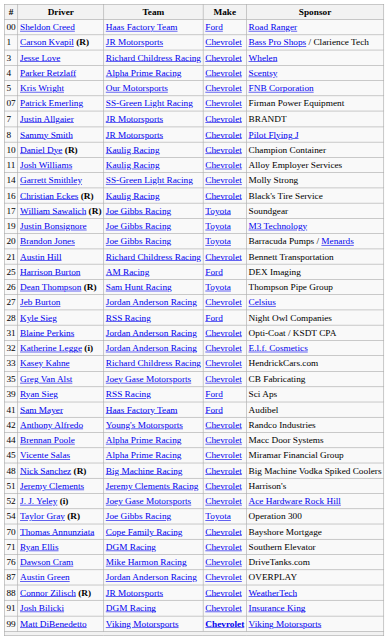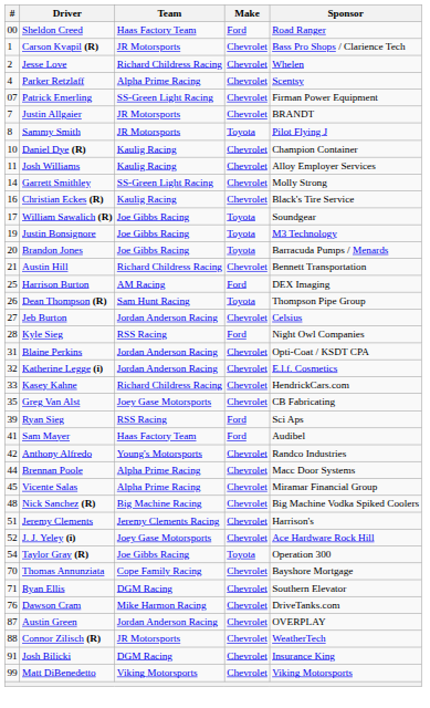 <table class="wikitable" style="font-size: 95%;">
 <tr>
 <th>#</th>
 <th>Driver</th>
 <th>Team</th>
 <th>Make</th>
 <th>Sponsor</th>
 </tr>
 <tr>
 <td>00</td>
 <td><a href='#'>Sheldon Creed</a></td>
 <td><a href='#'>Haas Factory Team</a></td>
 <td><a href='#'>Ford</a></td>
 <td><a href='#'>Road Ranger</a></td>
 </tr>
 <tr>
 <td>1</td>
 <td><a href='#'>Carson Kvapil</a> <strong>(R)</strong></td>
 <td><a href='#'>JR Motorsports</a></td>
 <td><a href='#'>Chevrolet</a></td>
 <td><a href='#'>Bass Pro Shops</a> / Clarience Tech</td>
 </tr>
 <tr>
-<td>3</td>
+<td>2</td>
 <td><a href='#'>Jesse Love</a></td>
 <td nowrap><a href='#'>Richard Childress Racing</a></td>
 <td><a href='#'>Chevrolet</a></td>
 <td><a href='#'>Whelen</a></td>
 </tr>
 <tr>
 <td>4</td>
 <td><a href='#'>Parker Retzlaff</a></td>
 <td><a href='#'>Alpha Prime Racing</a></td>
 <td><a href='#'>Chevrolet</a></td>
 <td><a href='#'>Scentsy</a></td>
-</tr>
-<tr>
-<td>5</td>
-<td><a href='#'>Kris Wright</a></td>
-<td><a href='#'>Our Motorsports</a></td>
-<td><a href='#'>Chevrolet</a></td>
-<td><a href='#'>FNB Corporation</a></td>
 </tr>
 <tr>
 <td>07</td>
 <td><a href='#'>Patrick Emerling</a></td>
 <td><a href='#'>SS-Green Light Racing</a></td>
 <td><a href='#'>Chevrolet</a></td>
 <td>Firman Power Equipment</td>
 </tr>
 <tr>
 <td>7</td>
 <td><a href='#'>Justin Allgaier</a></td>
 <td><a href='#'>JR Motorsports</a></td>
 <td><a href='#'>Chevrolet</a></td>
 <td>BRANDT</td>
 </tr>
 <tr>
 <td>8</td>
 <td><a href='#'>Sammy Smith</a></td>
 <td><a href='#'>JR Motorsports</a></td>
-<td><a href='#'>Chevrolet</a></td>
+<td><a href='#'>Toyota</a></td>
 <td><a href='#'>Pilot Flying J</a></td>
 </tr>
 <tr>
 <td>10</td>
 <td><a href='#'>Daniel Dye</a> <strong>(R)</strong></td>
 <td><a href='#'>Kaulig Racing</a></td>
 <td><a href='#'>Chevrolet</a></td>
 <td>Champion Container</td>
 </tr>
 <tr>
 <td>11</td>
 <td><a href='#'>Josh Williams</a></td>
 <td><a href='#'>Kaulig Racing</a></td>
 <td><a href='#'>Chevrolet</a></td>
 <td>Alloy Employer Services</td>
 </tr>
 <tr>
 <td>14</td>
 <td><a href='#'>Garrett Smithley</a></td>
 <td><a href='#'>SS-Green Light Racing</a></td>
 <td><a href='#'>Chevrolet</a></td>
 <td>Molly Strong</td>
 </tr>
 <tr>
 <td>16</td>
 <td><a href='#'>Christian Eckes</a> <strong>(R)</strong></td>
 <td><a href='#'>Kaulig Racing</a></td>
 <td><a href='#'>Chevrolet</a></td>
 <td>Black's Tire Service</td>
 </tr>
 <tr>
 <td>17</td>
 <td nowrap><a href='#'>William Sawalich</a> <strong>(R)</strong></td>
 <td><a href='#'>Joe Gibbs Racing</a></td>
 <td><a href='#'>Toyota</a></td>
 <td>Soundgear</td>
 </tr>
 <tr>
 <td>19</td>
 <td><a href='#'>Justin Bonsignore</a></td>
 <td><a href='#'>Joe Gibbs Racing</a></td>
 <td><a href='#'>Toyota</a></td>
 <td><a href='#'>M3 Technology</a></td>
 </tr>
 <tr>
 <td>20</td>
 <td><a href='#'>Brandon Jones</a></td>
 <td><a href='#'>Joe Gibbs Racing</a></td>
 <td><a href='#'>Toyota</a></td>
 <td>Barracuda Pumps / <a href='#'>Menards</a></td>
 </tr>
 <tr>
 <td>21</td>
 <td><a href='#'>Austin Hill</a></td>
 <td><a href='#'>Richard Childress Racing</a></td>
 <td><a href='#'>Chevrolet</a></td>
 <td>Bennett Transportation</td>
 </tr>
 <tr>
 <td>25</td>
 <td><a href='#'>Harrison Burton</a></td>
 <td><a href='#'>AM Racing</a></td>
 <td><a href='#'>Ford</a></td>
 <td>DEX Imaging</td>
 </tr>
 <tr>
 <td>26</td>
 <td><a href='#'>Dean Thompson</a> <strong>(R)</strong></td>
 <td><a href='#'>Sam Hunt Racing</a></td>
 <td><a href='#'>Toyota</a></td>
 <td>Thompson Pipe Group</td>
 </tr>
 <tr>
 <td>27</td>
 <td><a href='#'>Jeb Burton</a></td>
 <td><a href='#'>Jordan Anderson Racing</a></td>
 <td><a href='#'>Chevrolet</a></td>
 <td><a href='#'>Celsius</a></td>
 </tr>
 <tr>
 <td>28</td>
 <td><a href='#'>Kyle Sieg</a></td>
 <td><a href='#'>RSS Racing</a></td>
 <td><a href='#'>Ford</a></td>
 <td>Night Owl Companies</td>
 </tr>
 <tr>
 <td>31</td>
 <td><a href='#'>Blaine Perkins</a></td>
 <td><a href='#'>Jordan Anderson Racing</a></td>
 <td><a href='#'>Chevrolet</a></td>
 <td>Opti-Coat / KSDT CPA</td>
 </tr>
 <tr>
 <td>32</td>
 <td><a href='#'>Katherine Legge</a> <strong>(i)</strong></td>
 <td><a href='#'>Jordan Anderson Racing</a></td>
 <td><a href='#'>Chevrolet</a></td>
 <td><a href='#'>E.l.f. Cosmetics</a></td>
 </tr>
 <tr>
 <td>33</td>
 <td><a href='#'>Kasey Kahne</a></td>
 <td><a href='#'>Richard Childress Racing</a></td>
 <td><a href='#'>Chevrolet</a></td>
 <td>HendrickCars.com</td>
 </tr>
 <tr>
 <td>35</td>
 <td><a href='#'>Greg Van Alst</a></td>
 <td><a href='#'>Joey Gase Motorsports</a></td>
 <td><a href='#'>Chevrolet</a></td>
 <td>CB Fabricating</td>
 </tr>
 <tr>
 <td>39</td>
 <td><a href='#'>Ryan Sieg</a></td>
 <td><a href='#'>RSS Racing</a></td>
 <td><a href='#'>Ford</a></td>
 <td>Sci Aps</td>
 </tr>
 <tr>
 <td>41</td>
 <td><a href='#'>Sam Mayer</a></td>
 <td><a href='#'>Haas Factory Team</a></td>
 <td><a href='#'>Ford</a></td>
 <td>Audibel</td>
 </tr>
 <tr>
 <td>42</td>
 <td><a href='#'>Anthony Alfredo</a></td>
 <td><a href='#'>Young's Motorsports</a></td>
 <td><a href='#'>Chevrolet</a></td>
 <td>Randco Industries</td>
 </tr>
 <tr>
 <td>44</td>
 <td><a href='#'>Brennan Poole</a></td>
 <td><a href='#'>Alpha Prime Racing</a></td>
 <td><a href='#'>Chevrolet</a></td>
 <td>Macc Door Systems</td>
 </tr>
 <tr>
 <td>45</td>
 <td><a href='#'>Vicente Salas</a></td>
 <td><a href='#'>Alpha Prime Racing</a></td>
 <td><a href='#'>Chevrolet</a></td>
 <td>Miramar Financial Group</td>
 </tr>
 <tr>
 <td>48</td>
 <td><a href='#'>Nick Sanchez</a> <strong>(R)</strong></td>
 <td><a href='#'>Big Machine Racing</a></td>
 <td><a href='#'>Chevrolet</a></td>
 <td nowrap>Big Machine Vodka Spiked Coolers</td>
 </tr>
 <tr>
 <td>51</td>
 <td><a href='#'>Jeremy Clements</a></td>
 <td><a href='#'>Jeremy Clements Racing</a></td>
 <td><a href='#'>Chevrolet</a></td>
 <td>Harrison's</td>
 </tr>
 <tr>
 <td>52</td>
 <td><a href='#'>J. J. Yeley</a> <strong>(i)</strong></td>
 <td><a href='#'>Joey Gase Motorsports</a></td>
 <td><a href='#'>Chevrolet</a></td>
 <td><a href='#'>Ace Hardware Rock Hill</a></td>
 </tr>
 <tr>
 <td>54</td>
 <td><a href='#'>Taylor Gray</a> <strong>(R)</strong></td>
 <td><a href='#'>Joe Gibbs Racing</a></td>
 <td><a href='#'>Toyota</a></td>
 <td>Operation 300</td>
 </tr>
 <tr>
 <td>70</td>
 <td><a href='#'>Thomas Annunziata</a></td>
 <td><a href='#'>Cope Family Racing</a></td>
 <td><a href='#'>Chevrolet</a></td>
 <td>Bayshore Mortgage</td>
 </tr>
 <tr>
 <td>71</td>
 <td><a href='#'>Ryan Ellis</a></td>
 <td><a href='#'>DGM Racing</a></td>
 <td><a href='#'>Chevrolet</a></td>
 <td>Southern Elevator</td>
 </tr>
 <tr>
 <td>76</td>
 <td><a href='#'>Dawson Cram</a></td>
 <td><a href='#'>Mike Harmon Racing</a></td>
 <td><a href='#'>Chevrolet</a></td>
 <td>DriveTanks.com</td>
 </tr>
 <tr>
 <td>87</td>
 <td><a href='#'>Austin Green</a></td>
 <td><a href='#'>Jordan Anderson Racing</a></td>
 <td><a href='#'>Chevrolet</a></td>
 <td>OVERPLAY</td>
 </tr>
 <tr>
 <td>88</td>
 <td><a href='#'>Connor Zilisch</a> <strong>(R)</strong></td>
 <td><a href='#'>JR Motorsports</a></td>
 <td><a href='#'>Chevrolet</a></td>
 <td><a href='#'>WeatherTech</a></td>
 </tr>
 <tr>
 <td>91</td>
 <td><a href='#'>Josh Bilicki</a></td>
 <td><a href='#'>DGM Racing</a></td>
 <td><a href='#'>Chevrolet</a></td>
 <td><a href='#'>Insurance King</a></td>
 </tr>
 <tr>
 <td>99</td>
 <td><a href='#'>Matt DiBenedetto</a></td>
 <td><a href='#'>Viking Motorsports</a></td>
-<td><strong><a href='#'>Chevrolet</a></strong></td>
+<td><a href='#'>Chevrolet</a></td>
 <td><a href='#'>Viking Motorsports</a></td>
 </tr>
 <tr>
 <th colspan="5"></th>
 </tr>
 </table>
